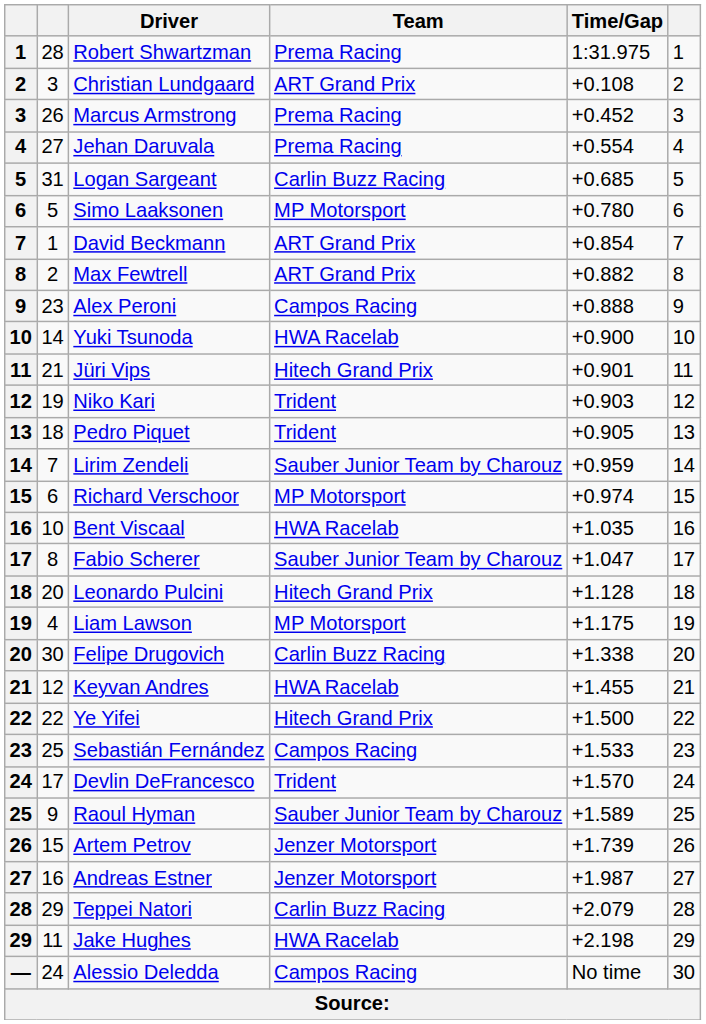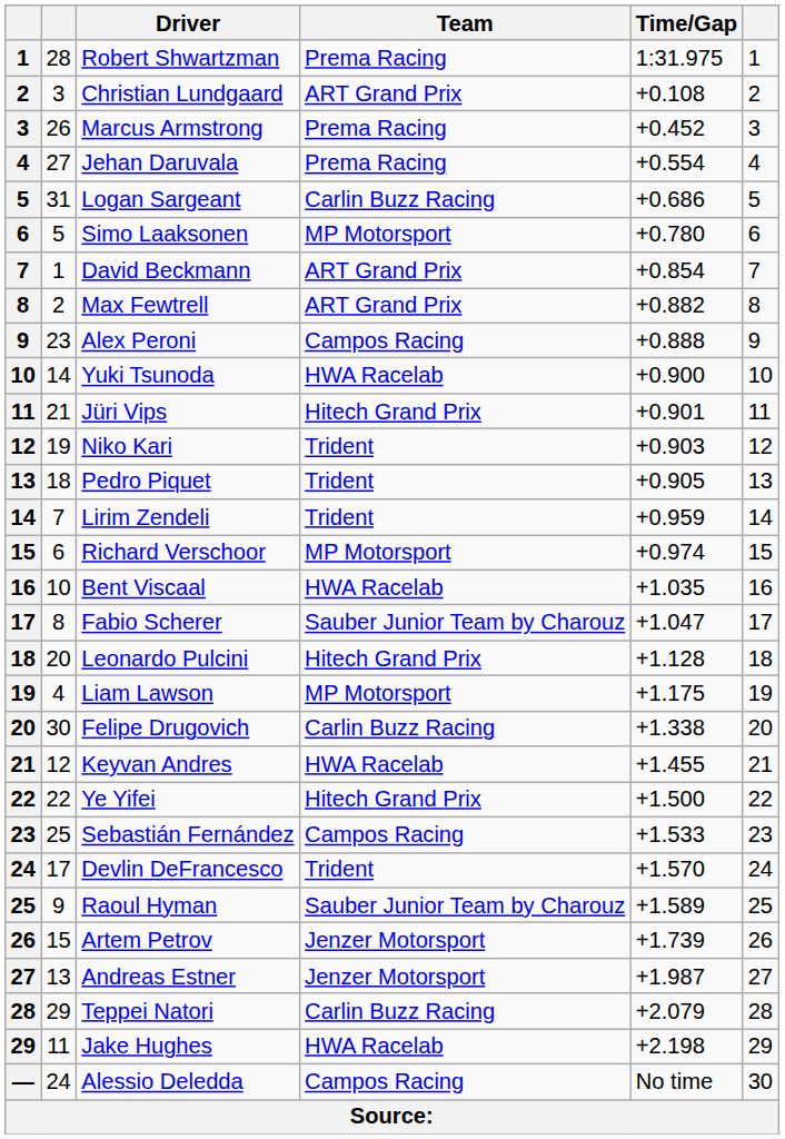 <table class="wikitable" style="font-size:85%">
 <tr>
 <th></th>
 <th></th>
 <th>Driver</th>
 <th>Team</th>
 <th>Time/Gap</th>
 <th></th>
 </tr>
 <tr>
 <th>1</th>
 <td align="center">28</td>
 <td> <a href='#'>Robert Shwartzman</a></td>
 <td><a href='#'>Prema Racing</a></td>
 <td>1:31.975</td>
 <td>1</td>
 </tr>
 <tr>
 <th>2</th>
 <td align="center">3</td>
 <td> <a href='#'>Christian Lundgaard</a></td>
 <td><a href='#'>ART Grand Prix</a></td>
 <td>+0.108</td>
 <td>2</td>
 </tr>
 <tr>
 <th>3</th>
 <td align="center">26</td>
 <td> <a href='#'>Marcus Armstrong</a></td>
 <td><a href='#'>Prema Racing</a></td>
 <td>+0.452</td>
 <td>3</td>
 </tr>
 <tr>
 <th>4</th>
 <td align="center">27</td>
 <td> <a href='#'>Jehan Daruvala</a></td>
 <td><a href='#'>Prema Racing</a></td>
 <td>+0.554</td>
 <td>4</td>
 </tr>
 <tr>
 <th>5</th>
 <td align="center">31</td>
 <td> <a href='#'>Logan Sargeant</a></td>
 <td><a href='#'>Carlin Buzz Racing</a></td>
-<td>+0.685</td>
+<td>+0.686</td>
 <td>5</td>
 </tr>
 <tr>
 <th>6</th>
 <td align="center">5</td>
 <td> <a href='#'>Simo Laaksonen</a></td>
 <td><a href='#'>MP Motorsport</a></td>
 <td>+0.780</td>
 <td>6</td>
 </tr>
 <tr>
 <th>7</th>
 <td align="center">1</td>
 <td> <a href='#'>David Beckmann</a></td>
 <td><a href='#'>ART Grand Prix</a></td>
 <td>+0.854</td>
 <td>7</td>
 </tr>
 <tr>
 <th>8</th>
 <td align="center">2</td>
 <td> <a href='#'>Max Fewtrell</a></td>
 <td><a href='#'>ART Grand Prix</a></td>
 <td>+0.882</td>
 <td>8</td>
 </tr>
 <tr>
 <th>9</th>
 <td align="center">23</td>
 <td> <a href='#'>Alex Peroni</a></td>
 <td><a href='#'>Campos Racing</a></td>
 <td>+0.888</td>
 <td>9</td>
 </tr>
 <tr>
 <th>10</th>
 <td align="center">14</td>
 <td> <a href='#'>Yuki Tsunoda</a></td>
 <td><a href='#'>HWA Racelab</a></td>
 <td>+0.900</td>
 <td>10</td>
 </tr>
 <tr>
 <th>11</th>
 <td align="center">21</td>
 <td> <a href='#'>Jüri Vips</a></td>
 <td><a href='#'>Hitech Grand Prix</a></td>
 <td>+0.901</td>
 <td>11</td>
 </tr>
 <tr>
 <th>12</th>
 <td align="center">19</td>
 <td> <a href='#'>Niko Kari</a></td>
 <td><a href='#'>Trident</a></td>
 <td>+0.903</td>
 <td>12</td>
 </tr>
 <tr>
 <th>13</th>
 <td align="center">18</td>
 <td> <a href='#'>Pedro Piquet</a></td>
 <td><a href='#'>Trident</a></td>
 <td>+0.905</td>
 <td>13</td>
 </tr>
 <tr>
 <th>14</th>
 <td align="center">7</td>
 <td> <a href='#'>Lirim Zendeli</a></td>
-<td><a href='#'>Sauber Junior Team by Charouz</a></td>
+<td><a href='#'>Trident</a></td>
 <td>+0.959</td>
 <td>14</td>
 </tr>
 <tr>
 <th>15</th>
 <td align="center">6</td>
 <td> <a href='#'>Richard Verschoor</a></td>
 <td><a href='#'>MP Motorsport</a></td>
 <td>+0.974</td>
 <td>15</td>
 </tr>
 <tr>
 <th>16</th>
 <td align="center">10</td>
 <td> <a href='#'>Bent Viscaal</a></td>
 <td><a href='#'>HWA Racelab</a></td>
 <td>+1.035</td>
 <td>16</td>
 </tr>
 <tr>
 <th>17</th>
 <td align="center">8</td>
 <td> <a href='#'>Fabio Scherer</a></td>
 <td><a href='#'>Sauber Junior Team by Charouz</a></td>
 <td>+1.047</td>
 <td>17</td>
 </tr>
 <tr>
 <th>18</th>
 <td align="center">20</td>
 <td> <a href='#'>Leonardo Pulcini</a></td>
 <td><a href='#'>Hitech Grand Prix</a></td>
 <td>+1.128</td>
 <td>18</td>
 </tr>
 <tr>
 <th>19</th>
 <td align="center">4</td>
 <td> <a href='#'>Liam Lawson</a></td>
 <td><a href='#'>MP Motorsport</a></td>
 <td>+1.175</td>
 <td>19</td>
 </tr>
 <tr>
 <th>20</th>
 <td align="center">30</td>
 <td> <a href='#'>Felipe Drugovich</a></td>
 <td><a href='#'>Carlin Buzz Racing</a></td>
 <td>+1.338</td>
 <td>20</td>
 </tr>
 <tr>
 <th>21</th>
 <td align="center">12</td>
 <td> <a href='#'>Keyvan Andres</a></td>
 <td><a href='#'>HWA Racelab</a></td>
 <td>+1.455</td>
 <td>21</td>
 </tr>
 <tr>
 <th>22</th>
 <td align="center">22</td>
 <td> <a href='#'>Ye Yifei</a></td>
 <td><a href='#'>Hitech Grand Prix</a></td>
 <td>+1.500</td>
 <td>22</td>
 </tr>
 <tr>
 <th>23</th>
 <td align="center">25</td>
 <td> <a href='#'>Sebastián Fernández</a></td>
 <td><a href='#'>Campos Racing</a></td>
 <td>+1.533</td>
 <td>23</td>
 </tr>
 <tr>
 <th>24</th>
 <td align="center">17</td>
 <td> <a href='#'>Devlin DeFrancesco</a></td>
 <td><a href='#'>Trident</a></td>
 <td>+1.570</td>
 <td>24</td>
 </tr>
 <tr>
 <th>25</th>
 <td align="center">9</td>
 <td> <a href='#'>Raoul Hyman</a></td>
 <td><a href='#'>Sauber Junior Team by Charouz</a></td>
 <td>+1.589</td>
 <td>25</td>
 </tr>
 <tr>
 <th>26</th>
 <td align="center">15</td>
 <td> <a href='#'>Artem Petrov</a></td>
 <td><a href='#'>Jenzer Motorsport</a></td>
 <td>+1.739</td>
 <td>26</td>
 </tr>
 <tr>
 <th>27</th>
-<td align="center">16</td>
+<td align="center">13</td>
 <td> <a href='#'>Andreas Estner</a></td>
 <td><a href='#'>Jenzer Motorsport</a></td>
 <td>+1.987</td>
 <td>27</td>
 </tr>
 <tr>
 <th>28</th>
 <td align="center">29</td>
 <td> <a href='#'>Teppei Natori</a></td>
 <td><a href='#'>Carlin Buzz Racing</a></td>
 <td>+2.079</td>
 <td>28</td>
 </tr>
 <tr>
 <th>29</th>
 <td align="center">11</td>
 <td> <a href='#'>Jake Hughes</a></td>
 <td><a href='#'>HWA Racelab</a></td>
 <td>+2.198</td>
 <td>29</td>
 </tr>
 <tr>
 <th>—</th>
 <td align="center">24</td>
 <td> <a href='#'>Alessio Deledda</a></td>
 <td><a href='#'>Campos Racing</a></td>
 <td>No time</td>
 <td>30</td>
 </tr>
 <tr>
 <th colspan=6>Source:</th>
 </tr>
 </table>
